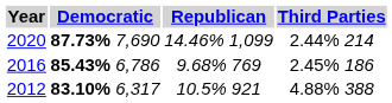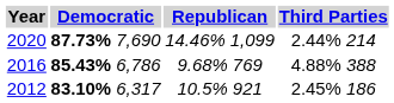 <table>
 <tr style="background:lightgrey;">
 <th>Year</th>
 <th><a href='#'>Democratic</a></th>
 <th><a href='#'>Republican</a></th>
 <th><a href='#'>Third Parties</a></th>
 </tr>
 <tr>
 <td align="center" ><a href='#'>2020</a></td>
 <td align="center" ><strong>87.73%</strong> <em>7,690</em></td>
 <td align="center" ><em>14.46%</em> <em>1,099</em></td>
 <td align="center" >2.44% <em>214</em></td>
 </tr>
 <tr>
 <td align="center" ><a href='#'>2016</a></td>
 <td align="center" ><strong>85.43%</strong> <em>6,786</em></td>
 <td align="center" ><em>9.68%</em> <em>769</em></td>
-<td align="center" >2.45% <em>186</em></td>
+<td align="center" >4.88% <em>388</em></td>
 </tr>
 <tr>
 <td align="center" ><a href='#'>2012</a></td>
 <td align="center" ><strong>83.10%</strong> <em>6,317</em></td>
 <td align="center" ><em>10.5%</em> <em>921</em></td>
-<td align="center" >4.88% <em>388</em></td>
+<td align="center" >2.45% <em>186</em></td>
 </tr>
 <tr>
 </tr>
 </table>
